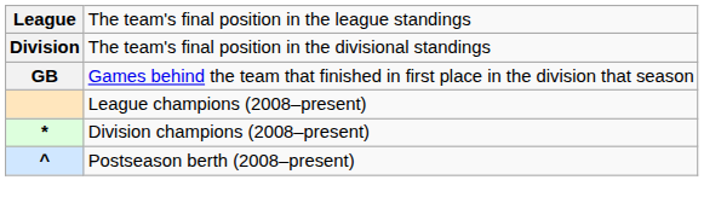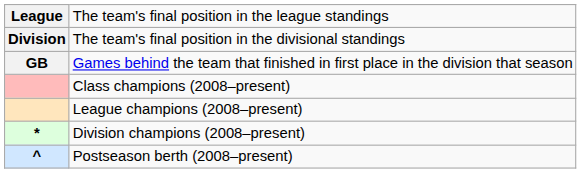 <table class="wikitable plainrowheaders" style="font-size:85%">
 <tr>
 <th scope="row" style="text-align:center"><strong>League</strong></th>
 <td>The team's final position in the league standings</td>
 </tr>
 <tr>
 <th scope="row" style="text-align:center"><strong>Division</strong></th>
 <td>The team's final position in the divisional standings</td>
 </tr>
 <tr>
 <th scope="row" style="text-align:center"><strong>GB</strong></th>
 <td><a href='#'>Games behind</a> the team that finished in first place in the division that season</td>
 </tr>
 <tr>
+<th scope="row" style="text-align:center; background-color:#FFBBBB"></th>
+<td>Class champions (2008–present)</td>
+</tr>
+<tr>
 <th scope="row" style="text-align:center; background-color:#FFE6BD"></th>
 <td>League champions (2008–present)</td>
 </tr>
 <tr>
 <th scope="row" style="text-align:center; background-color:#DDFFDD">*</th>
 <td>Division champions (2008–present)</td>
 </tr>
 <tr>
 <th scope="row" style="text-align:center; background-color:#D0E7FF">^</th>
 <td>Postseason berth (2008–present)</td>
 </tr>
 </table>
